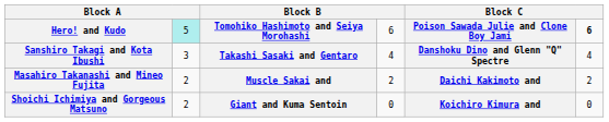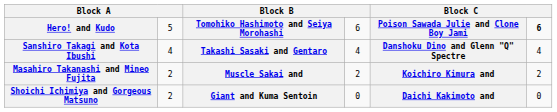 <table class="wikitable" style="margin: 1em auto 1em auto;text-align:center">
 <tr>
 <th colspan="2">Block A</th>
 <th colspan="2">Block B</th>
 <th colspan="2">Block C</th>
 </tr>
 <tr>
 <th><a href='#'>Hero!</a> and <a href='#'>Kudo</a></th>
-<td style="background: paleturquoise; width:35px">5</td>
+<td style="width:35px">5</td>
 <th><a href='#'>Tomohiko Hashimoto</a> and <a href='#'>Seiya Morohashi</a> </th>
 <td style="width:35px">6</td>
 <th><a href='#'>Poison Sawada Julie</a> and <a href='#'>Clone Boy Jami</a></th>
 <td style="width:35px"><strong>6</strong></td>
 </tr>
 <tr>
 <th><a href='#'>Sanshiro Takagi</a> and <a href='#'>Kota Ibushi</a></th>
-<td>3</td>
+<td>4</td>
 <th><a href='#'>Takashi Sasaki</a> and <a href='#'>Gentaro</a></th>
 <td>4</td>
 <th><a href='#'>Danshoku Dino</a> and Glenn "Q" Spectre</th>
 <td>4</td>
 </tr>
 <tr>
 <th><a href='#'>Masahiro Takanashi</a> and <a href='#'>Mineo Fujita</a></th>
 <td>2</td>
 <th><a href='#'>Muscle Sakai</a> and </th>
 <td>2</td>
-<th><a href='#'>Daichi Kakimoto</a> and </th>
+<th><a href='#'>Koichiro Kimura</a> and </th>
 <td>2</td>
 </tr>
 <tr>
 <th><a href='#'>Shoichi Ichimiya</a> and <a href='#'>Gorgeous Matsuno</a></th>
 <td>2</td>
 <th><a href='#'>Giant</a> and Kuma Sentoin</th>
 <td>0</td>
-<th><a href='#'>Koichiro Kimura</a> and </th>
+<th><a href='#'>Daichi Kakimoto</a> and </th>
 <td>0</td>
 </tr>
 </table>
